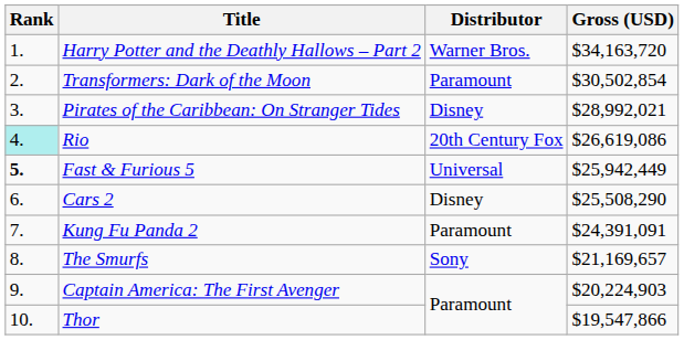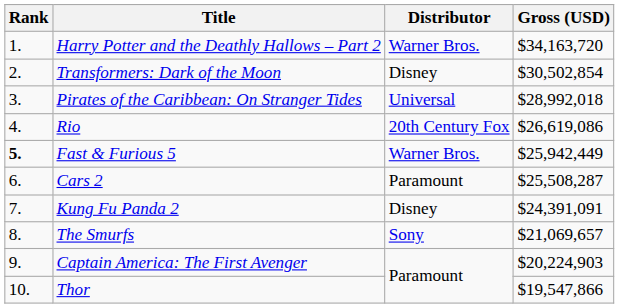 <table class="wikitable sortable" style="margin:auto; margin:auto;">
 <tr>
 <th>Rank</th>
 <th>Title</th>
 <th>Distributor</th>
 <th>Gross (USD)</th>
 </tr>
 <tr>
 <td>1.</td>
 <td><em><a href='#'>Harry Potter and the Deathly Hallows – Part 2</a></em></td>
 <td><a href='#'>Warner Bros.</a></td>
 <td>$34,163,720</td>
 </tr>
 <tr>
 <td>2.</td>
 <td><em><a href='#'>Transformers: Dark of the Moon</a></em></td>
-<td><a href='#'>Paramount</a></td>
+<td>Disney</td>
 <td>$30,502,854</td>
 </tr>
 <tr>
 <td>3.</td>
 <td><em><a href='#'>Pirates of the Caribbean: On Stranger Tides</a></em></td>
-<td><a href='#'>Disney</a></td>
-<td>$28,992,021</td>
+<td><a href='#'>Universal</a></td>
+<td>$28,992,018</td>
 </tr>
 <tr>
-<td style="background: paleturquoise;">4.</td>
+<td>4.</td>
 <td><em><a href='#'>Rio</a></em></td>
 <td><a href='#'>20th Century Fox</a></td>
 <td>$26,619,086</td>
 </tr>
 <tr>
 <td><strong>5.</strong></td>
 <td><em><a href='#'>Fast & Furious 5</a></em></td>
-<td><a href='#'>Universal</a></td>
+<td><a href='#'>Warner Bros.</a></td>
 <td>$25,942,449</td>
 </tr>
 <tr>
 <td>6.</td>
 <td><em><a href='#'>Cars 2</a></em></td>
-<td>Disney</td>
-<td>$25,508,290</td>
+<td>Paramount</td>
+<td>$25,508,287</td>
 </tr>
 <tr>
 <td>7.</td>
 <td><em><a href='#'>Kung Fu Panda 2</a></em></td>
-<td>Paramount</td>
+<td>Disney</td>
 <td>$24,391,091</td>
 </tr>
 <tr>
 <td>8.</td>
 <td><em><a href='#'>The Smurfs</a></em></td>
 <td><a href='#'>Sony</a></td>
-<td>$21,169,657</td>
+<td>$21,069,657</td>
 </tr>
 <tr>
 <td>9.</td>
 <td><em><a href='#'>Captain America: The First Avenger</a></em></td>
 <td rowspan="2">Paramount</td>
 <td>$20,224,903</td>
 </tr>
 <tr>
 <td>10.</td>
 <td><em><a href='#'>Thor</a></em></td>
 <td>$19,547,866</td>
 </tr>
 </table>
